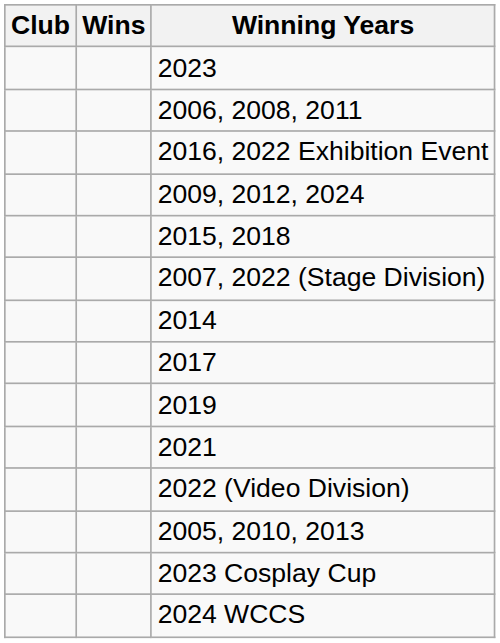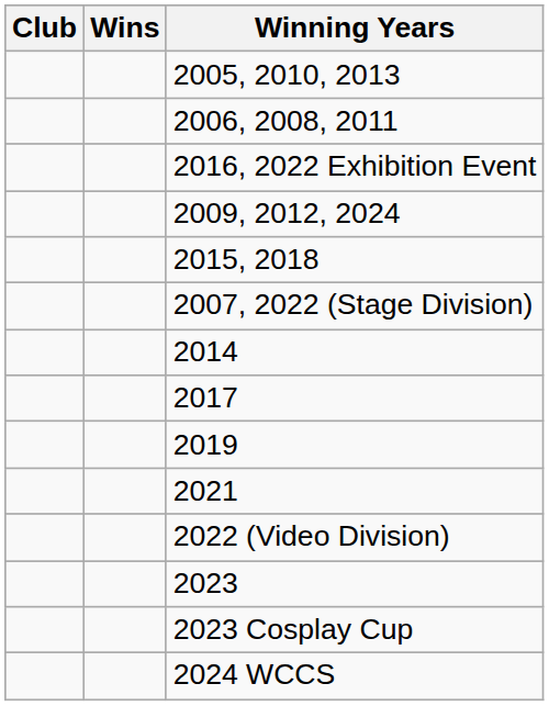 <table class= "wikitable sortable" style="text-align: left;">
 <tr>
 <th>Club</th>
 <th>Wins</th>
 <th>Winning Years</th>
 </tr>
 <tr>
 <td></td>
 <td></td>
-<td>2023</td>
+<td>2005, 2010, 2013</td>
 </tr>
 <tr>
 <td></td>
 <td></td>
 <td>2006, 2008, 2011</td>
 </tr>
 <tr>
 <td></td>
 <td></td>
 <td>2016, 2022 Exhibition Event</td>
 </tr>
 <tr>
 <td></td>
 <td></td>
 <td>2009, 2012, 2024</td>
 </tr>
 <tr>
 <td></td>
 <td></td>
 <td>2015, 2018</td>
 </tr>
 <tr>
 <td></td>
 <td></td>
 <td>2007, 2022 (Stage Division)</td>
 </tr>
 <tr>
 <td></td>
 <td></td>
 <td>2014</td>
 </tr>
 <tr>
 <td></td>
 <td></td>
 <td>2017</td>
 </tr>
 <tr>
 <td></td>
 <td></td>
 <td>2019</td>
 </tr>
 <tr>
 <td></td>
 <td></td>
 <td>2021</td>
 </tr>
 <tr>
 <td></td>
 <td></td>
 <td>2022 (Video Division)</td>
 </tr>
 <tr>
 <td></td>
 <td></td>
-<td>2005, 2010, 2013</td>
+<td>2023</td>
 </tr>
 <tr>
 <td></td>
 <td></td>
 <td>2023 Cosplay Cup</td>
 </tr>
 <tr>
 <td></td>
 <td></td>
 <td>2024 WCCS</td>
 </tr>
 </table>
